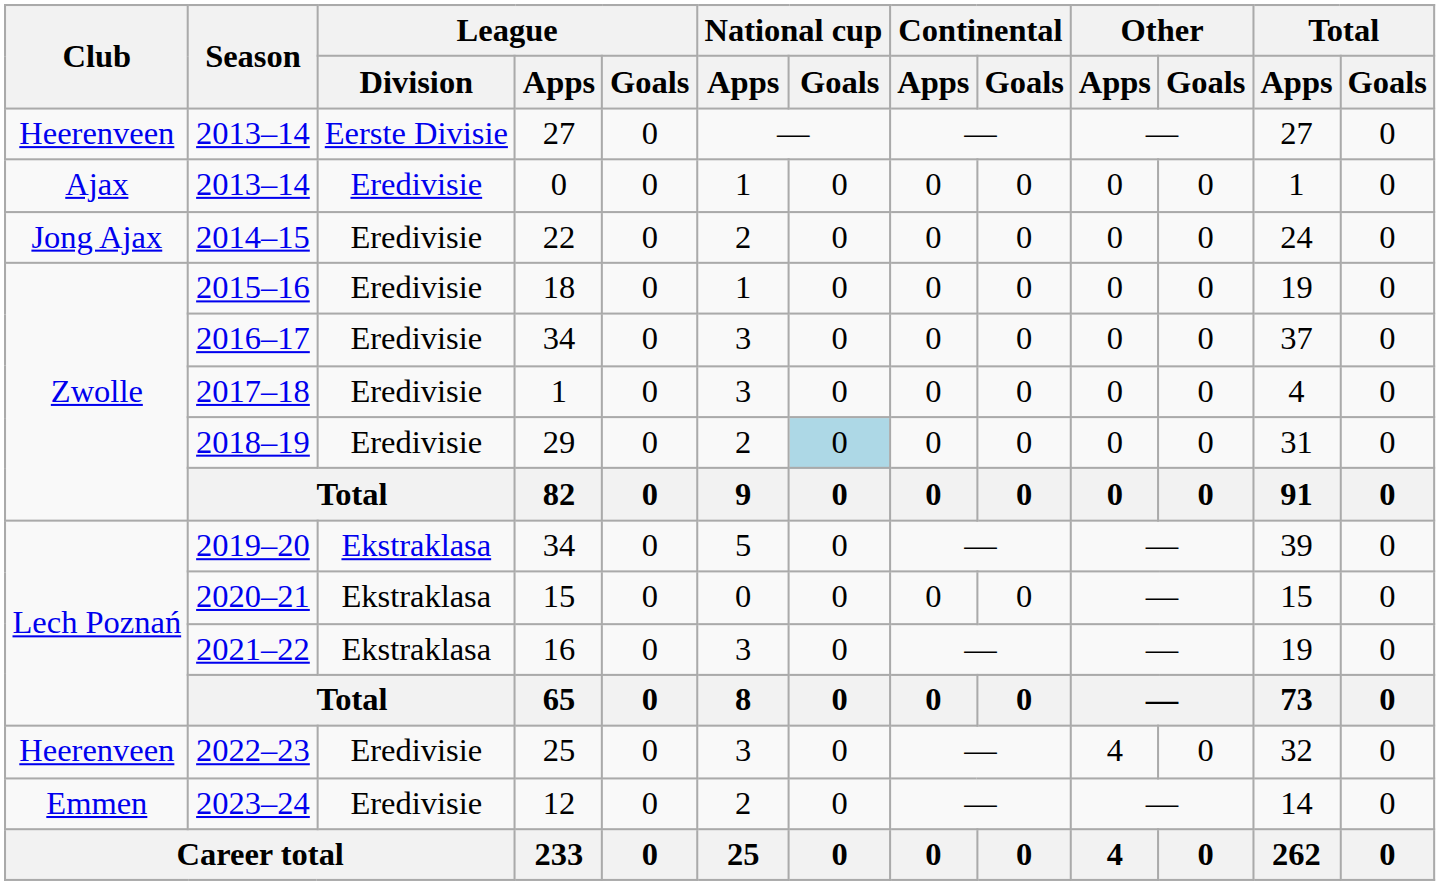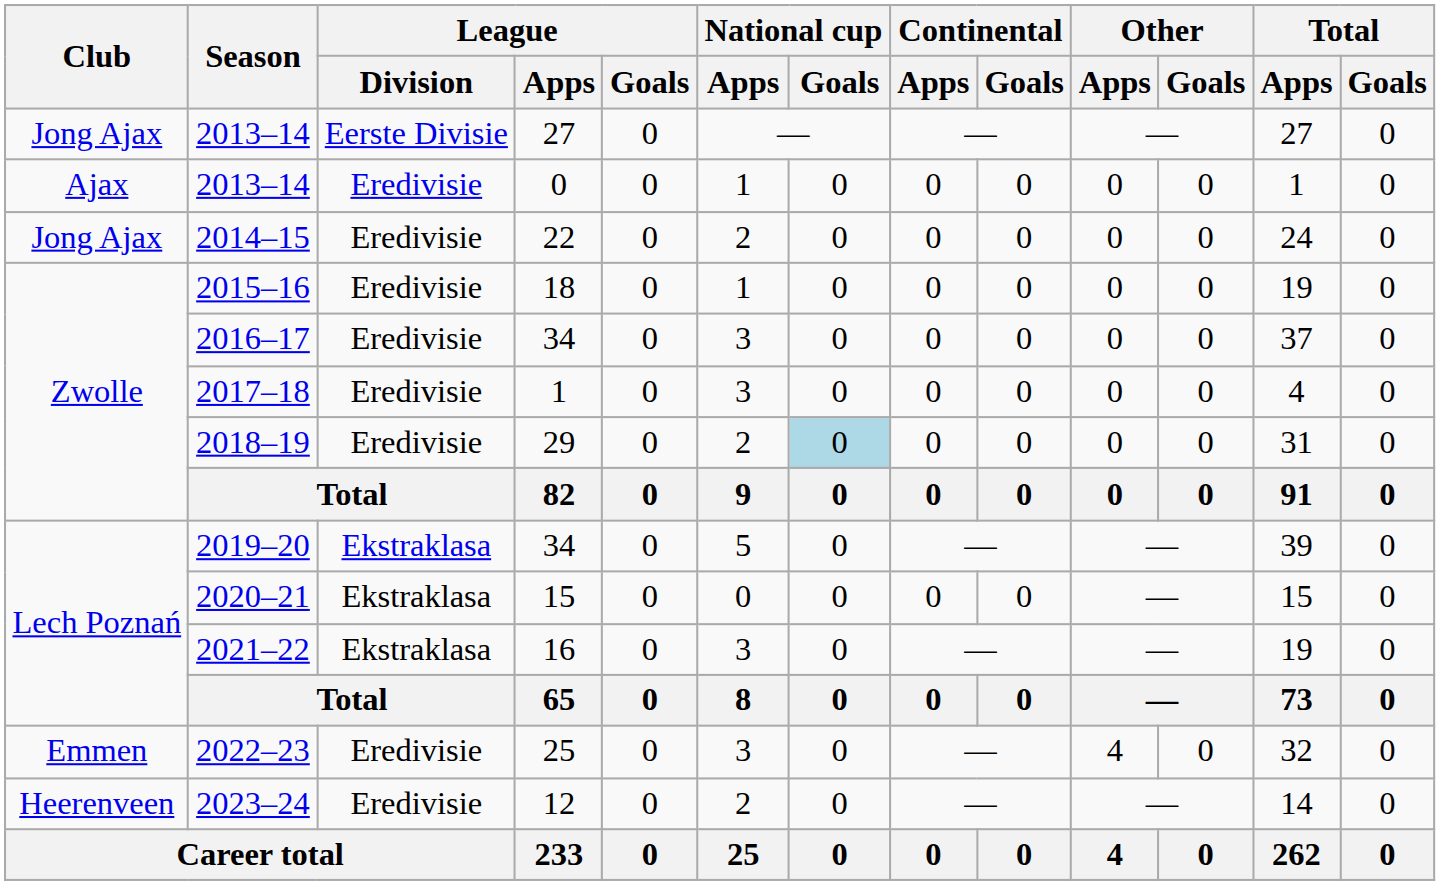 <table class="wikitable" style="text-align:center">
 <tr>
 <th rowspan="2">Club</th>
 <th rowspan="2">Season</th>
 <th colspan="3">League</th>
 <th colspan="2">National cup</th>
 <th colspan="2">Continental</th>
 <th colspan="2">Other</th>
 <th colspan="2">Total</th>
 </tr>
 <tr>
 <th>Division</th>
 <th>Apps</th>
 <th>Goals</th>
 <th>Apps</th>
 <th>Goals</th>
 <th>Apps</th>
 <th>Goals</th>
 <th>Apps</th>
 <th>Goals</th>
 <th>Apps</th>
 <th>Goals</th>
 </tr>
 <tr>
-<td><a href='#'>Heerenveen</a></td>
+<td><a href='#'>Jong Ajax</a></td>
 <td><a href='#'>2013–14</a></td>
 <td><a href='#'>Eerste Divisie</a></td>
 <td>27</td>
 <td>0</td>
 <td colspan="2">—</td>
 <td colspan="2">—</td>
 <td colspan="2">—</td>
 <td>27</td>
 <td>0</td>
 </tr>
 <tr>
 <td><a href='#'>Ajax</a></td>
 <td><a href='#'>2013–14</a></td>
 <td><a href='#'>Eredivisie</a></td>
 <td>0</td>
 <td>0</td>
 <td>1</td>
 <td>0</td>
 <td>0</td>
 <td>0</td>
 <td>0</td>
 <td>0</td>
 <td>1</td>
 <td>0</td>
 </tr>
 <tr>
 <td><a href='#'>Jong Ajax</a></td>
 <td><a href='#'>2014–15</a></td>
 <td>Eredivisie</td>
 <td>22</td>
 <td>0</td>
 <td>2</td>
 <td>0</td>
 <td>0</td>
 <td>0</td>
 <td>0</td>
 <td>0</td>
 <td>24</td>
 <td>0</td>
 </tr>
 <tr>
 <td rowspan="5"><a href='#'>Zwolle</a></td>
 <td><a href='#'>2015–16</a></td>
 <td>Eredivisie</td>
 <td>18</td>
 <td>0</td>
 <td>1</td>
 <td>0</td>
 <td>0</td>
 <td>0</td>
 <td>0</td>
 <td>0</td>
 <td>19</td>
 <td>0</td>
 </tr>
 <tr>
 <td><a href='#'>2016–17</a></td>
 <td>Eredivisie</td>
 <td>34</td>
 <td>0</td>
 <td>3</td>
 <td>0</td>
 <td>0</td>
 <td>0</td>
 <td>0</td>
 <td>0</td>
 <td>37</td>
 <td>0</td>
 </tr>
 <tr>
 <td><a href='#'>2017–18</a></td>
 <td>Eredivisie</td>
 <td>1</td>
 <td>0</td>
 <td>3</td>
 <td>0</td>
 <td>0</td>
 <td>0</td>
 <td>0</td>
 <td>0</td>
 <td>4</td>
 <td>0</td>
 </tr>
 <tr>
 <td><a href='#'>2018–19</a></td>
 <td>Eredivisie</td>
 <td>29</td>
 <td>0</td>
 <td>2</td>
 <td style="background: lightblue;">0</td>
 <td>0</td>
 <td>0</td>
 <td>0</td>
 <td>0</td>
 <td>31</td>
 <td>0</td>
 </tr>
 <tr>
 <th colspan="2">Total</th>
 <th>82</th>
 <th>0</th>
 <th>9</th>
 <th>0</th>
 <th>0</th>
 <th>0</th>
 <th>0</th>
 <th>0</th>
 <th>91</th>
 <th>0</th>
 </tr>
 <tr>
 <td rowspan="4"><a href='#'>Lech Poznań</a></td>
 <td><a href='#'>2019–20</a></td>
 <td><a href='#'>Ekstraklasa</a></td>
 <td>34</td>
 <td>0</td>
 <td>5</td>
 <td>0</td>
 <td colspan="2">—</td>
 <td colspan="2">—</td>
 <td>39</td>
 <td>0</td>
 </tr>
 <tr>
 <td><a href='#'>2020–21</a></td>
 <td>Ekstraklasa</td>
 <td>15</td>
 <td>0</td>
 <td>0</td>
 <td>0</td>
 <td>0</td>
 <td>0</td>
 <td colspan="2">—</td>
 <td>15</td>
 <td>0</td>
 </tr>
 <tr>
 <td><a href='#'>2021–22</a></td>
 <td>Ekstraklasa</td>
 <td>16</td>
 <td>0</td>
 <td>3</td>
 <td>0</td>
 <td colspan="2">—</td>
 <td colspan="2">—</td>
 <td>19</td>
 <td>0</td>
 </tr>
 <tr>
 <th colspan="2">Total</th>
 <th>65</th>
 <th>0</th>
 <th>8</th>
 <th>0</th>
 <th>0</th>
 <th>0</th>
 <th colspan="2">—</th>
 <th>73</th>
 <th>0</th>
 </tr>
 <tr>
-<td><a href='#'>Heerenveen</a></td>
+<td><a href='#'>Emmen</a></td>
 <td><a href='#'>2022–23</a></td>
 <td>Eredivisie</td>
 <td>25</td>
 <td>0</td>
 <td>3</td>
 <td>0</td>
 <td colspan="2">—</td>
 <td>4</td>
 <td>0</td>
 <td>32</td>
 <td>0</td>
 </tr>
 <tr>
-<td><a href='#'>Emmen</a></td>
+<td><a href='#'>Heerenveen</a></td>
 <td><a href='#'>2023–24</a></td>
 <td>Eredivisie</td>
 <td>12</td>
 <td>0</td>
 <td>2</td>
 <td>0</td>
 <td colspan="2">—</td>
 <td colspan="2">—</td>
 <td>14</td>
 <td>0</td>
 </tr>
 <tr>
 <th colspan="3">Career total</th>
 <th>233</th>
 <th>0</th>
 <th>25</th>
 <th>0</th>
 <th>0</th>
 <th>0</th>
 <th>4</th>
 <th>0</th>
 <th>262</th>
 <th>0</th>
 </tr>
 </table>
